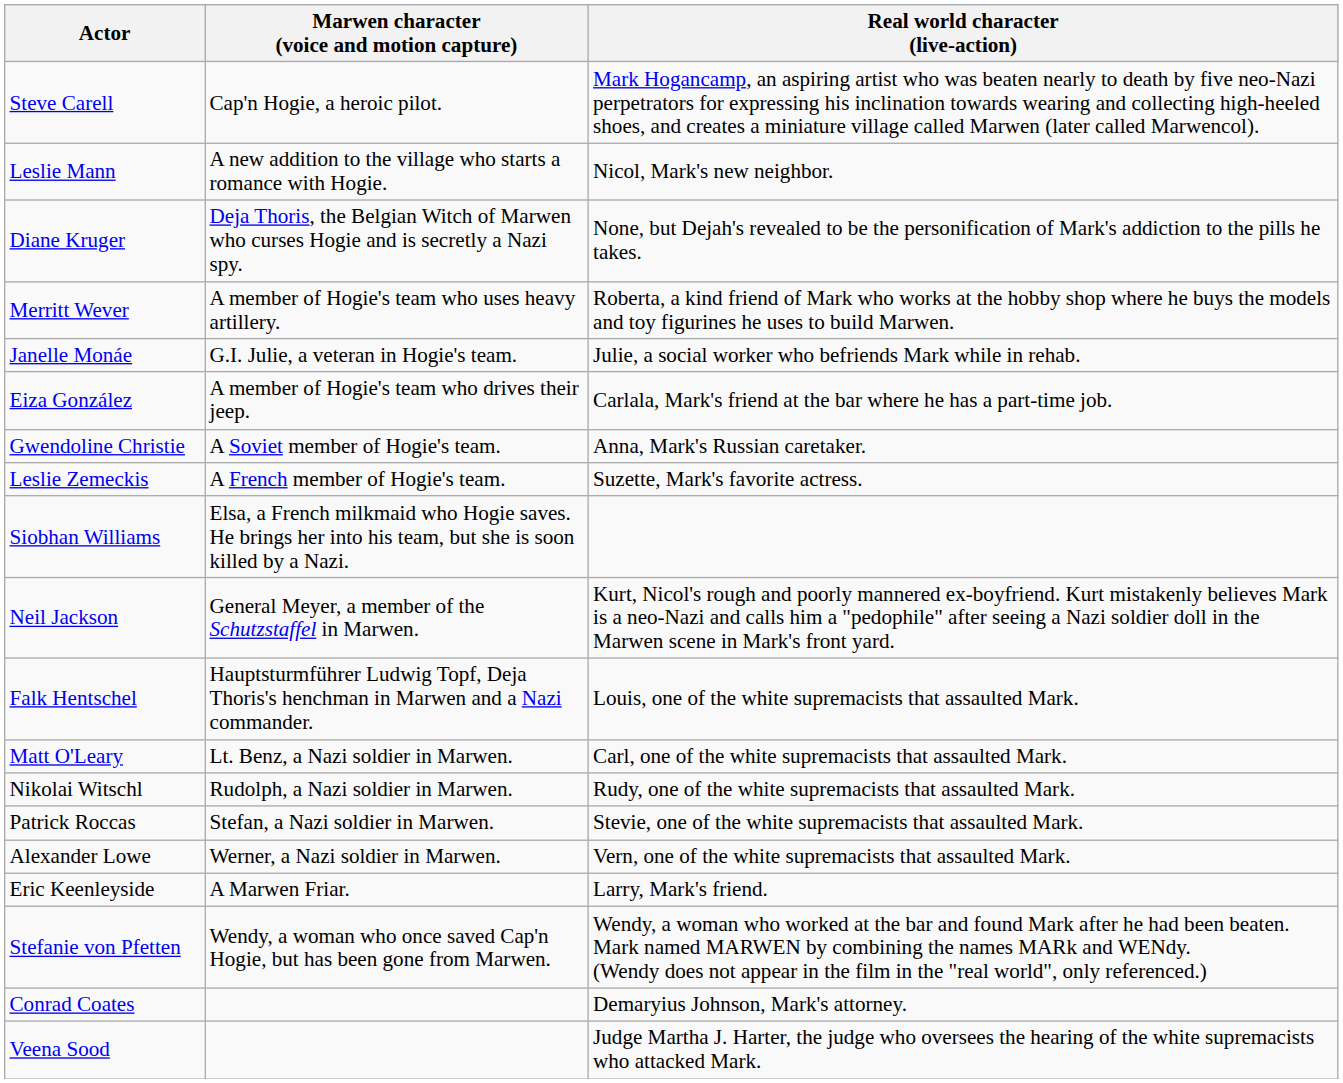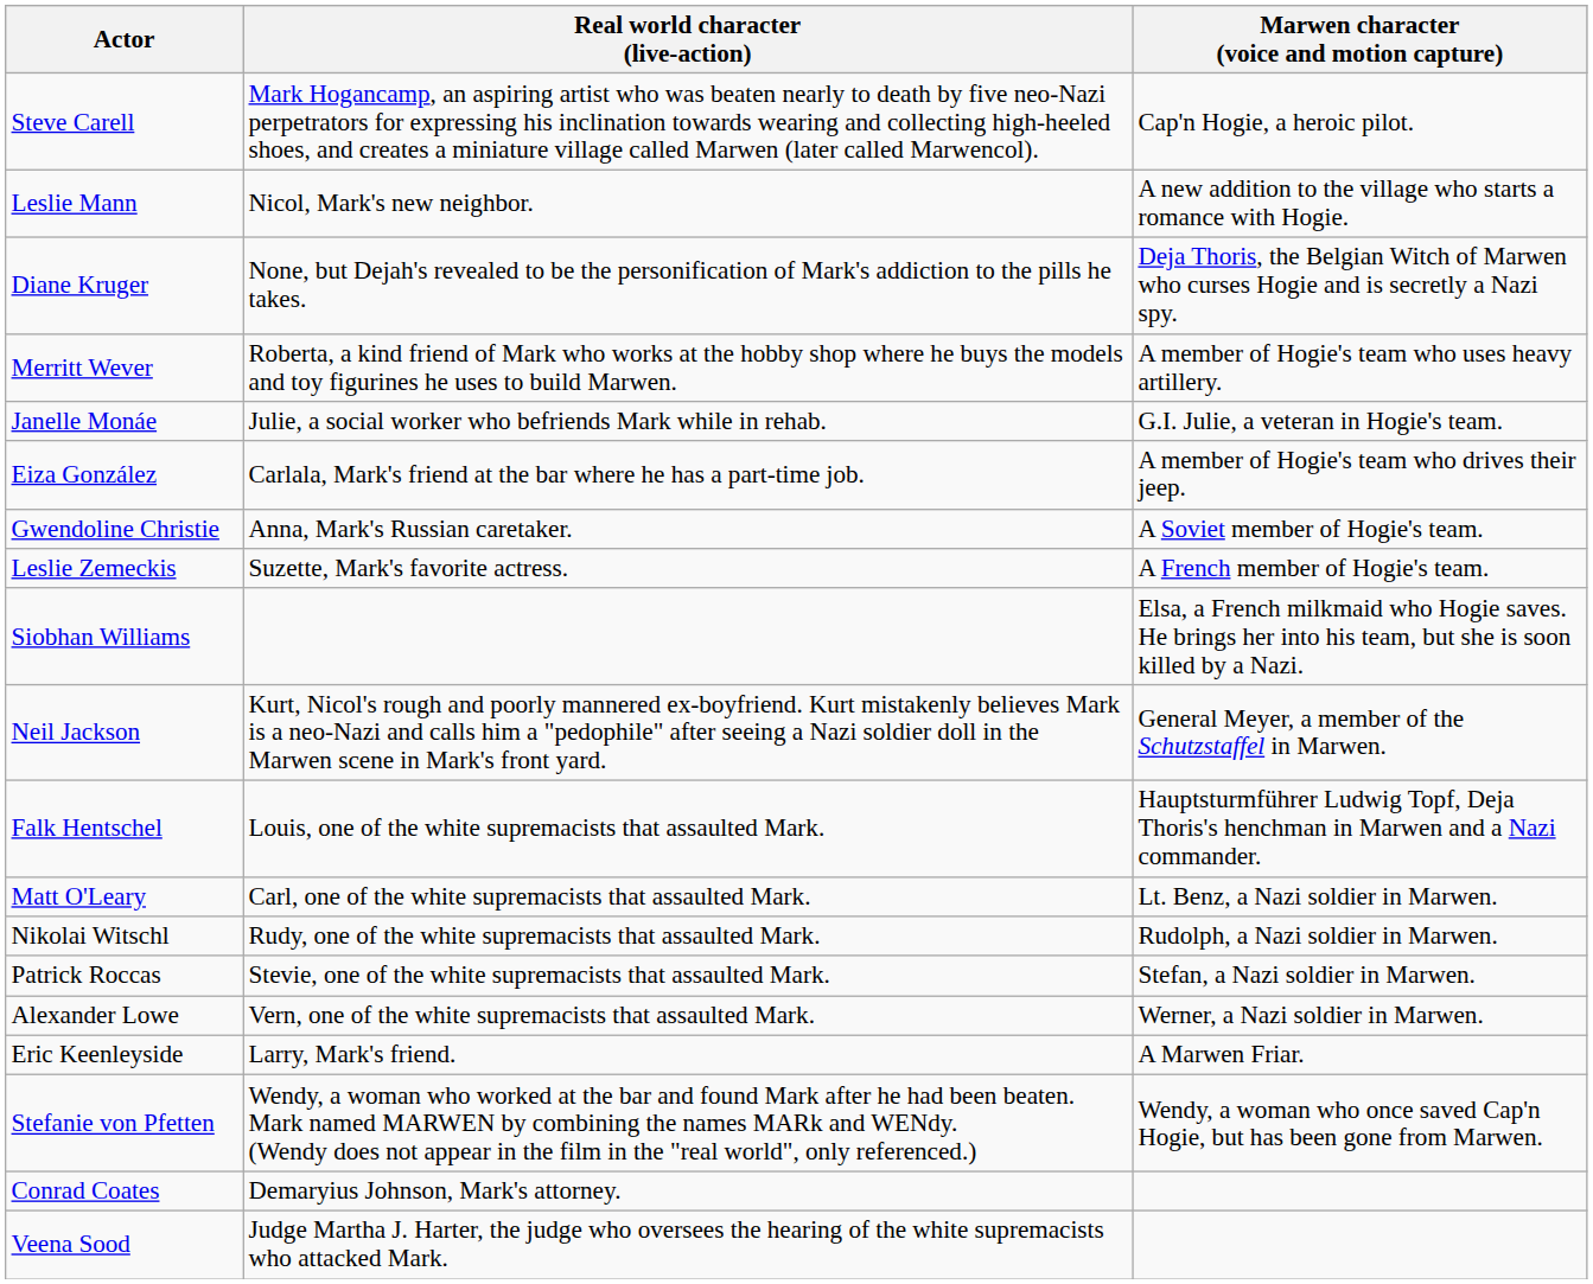 <table class="wikitable plainrowheaders" style="width:80%;">
 <tr style="background:#ccc; text-align:center;">
 <th scope="col" style="width:15%;">Actor</th>
+<th scope="col">Real world character<br>(live-action)</th>
 <th scope="col">Marwen character<br>(voice and motion capture)</th>
-<th scope="col">Real world character<br>(live-action)</th>
 </tr>
 <tr>
 <td><a href='#'>Steve Carell</a></td>
+<td><a href='#'>Mark Hogancamp</a>, an aspiring artist who was beaten nearly to death by five neo-Nazi perpetrators for expressing his inclination towards wearing and collecting high-heeled shoes, and creates a miniature village called Marwen (later called Marwencol).</td>
 <td>Cap'n Hogie, a heroic pilot.</td>
-<td><a href='#'>Mark Hogancamp</a>, an aspiring artist who was beaten nearly to death by five neo-Nazi perpetrators for expressing his inclination towards wearing and collecting high-heeled shoes, and creates a miniature village called Marwen (later called Marwencol).</td>
 </tr>
 <tr>
 <td><a href='#'>Leslie Mann</a></td>
+<td>Nicol, Mark's new neighbor.</td>
 <td>A new addition to the village who starts a romance with Hogie.</td>
-<td>Nicol, Mark's new neighbor.</td>
 </tr>
 <tr>
 <td><a href='#'>Diane Kruger</a></td>
+<td>None, but Dejah's revealed to be the personification of Mark's addiction to the pills he takes.</td>
 <td><a href='#'>Deja Thoris</a>, the Belgian Witch of Marwen who curses Hogie and is secretly a Nazi spy.</td>
-<td>None, but Dejah's revealed to be the personification of Mark's addiction to the pills he takes.</td>
 </tr>
 <tr>
 <td><a href='#'>Merritt Wever</a></td>
+<td>Roberta, a kind friend of Mark who works at the hobby shop where he buys the models and toy figurines he uses to build Marwen.</td>
 <td>A member of Hogie's team who uses heavy artillery.</td>
-<td>Roberta, a kind friend of Mark who works at the hobby shop where he buys the models and toy figurines he uses to build Marwen.</td>
 </tr>
 <tr>
 <td><a href='#'>Janelle Monáe</a></td>
+<td>Julie, a social worker who befriends Mark while in rehab.</td>
 <td>G.I. Julie, a veteran in Hogie's team.</td>
-<td>Julie, a social worker who befriends Mark while in rehab.</td>
 </tr>
 <tr>
 <td><a href='#'>Eiza González</a></td>
+<td>Carlala, Mark's friend at the bar where he has a part-time job.</td>
 <td>A member of Hogie's team who drives their jeep.</td>
-<td>Carlala, Mark's friend at the bar where he has a part-time job.</td>
 </tr>
 <tr>
 <td><a href='#'>Gwendoline Christie</a></td>
+<td>Anna, Mark's Russian caretaker.</td>
 <td>A <a href='#'>Soviet</a> member of Hogie's team.</td>
-<td>Anna, Mark's Russian caretaker.</td>
 </tr>
 <tr>
 <td><a href='#'>Leslie Zemeckis</a></td>
+<td>Suzette, Mark's favorite actress.</td>
 <td>A <a href='#'>French</a> member of Hogie's team.</td>
-<td>Suzette, Mark's favorite actress.</td>
 </tr>
 <tr>
 <td><a href='#'>Siobhan Williams</a></td>
+<td></td>
 <td>Elsa, a French milkmaid who Hogie saves. He brings her into his team, but she is soon killed by a Nazi.</td>
+</tr>
+<tr>
+<td><a href='#'>Neil Jackson</a></td>
+<td>Kurt, Nicol's rough and poorly mannered ex-boyfriend. Kurt mistakenly believes Mark is a neo-Nazi and calls him a "pedophile" after seeing a Nazi soldier doll in the Marwen scene in Mark's front yard.</td>
+<td>General Meyer, a member of the <em><a href='#'>Schutzstaffel</a></em> in Marwen.</td>
+</tr>
+<tr>
+<td><a href='#'>Falk Hentschel</a></td>
+<td>Louis, one of the white supremacists that assaulted Mark.</td>
+<td>Hauptsturmführer Ludwig Topf, Deja Thoris's henchman in Marwen and a <a href='#'>Nazi</a> commander.</td>
+</tr>
+<tr>
+<td><a href='#'>Matt O'Leary</a></td>
+<td>Carl, one of the white supremacists that assaulted Mark.</td>
+<td>Lt. Benz, a Nazi soldier in Marwen.</td>
+</tr>
+<tr>
+<td>Nikolai Witschl</td>
+<td>Rudy, one of the white supremacists that assaulted Mark.</td>
+<td>Rudolph, a Nazi soldier in Marwen.</td>
+</tr>
+<tr>
+<td>Patrick Roccas</td>
+<td>Stevie, one of the white supremacists that assaulted Mark.</td>
+<td>Stefan, a Nazi soldier in Marwen.</td>
+</tr>
+<tr>
+<td>Alexander Lowe</td>
+<td>Vern, one of the white supremacists that assaulted Mark.</td>
+<td>Werner, a Nazi soldier in Marwen.</td>
+</tr>
+<tr>
+<td>Eric Keenleyside</td>
+<td>Larry, Mark's friend.</td>
+<td>A Marwen Friar.</td>
+</tr>
+<tr>
+<td><a href='#'>Stefanie von Pfetten</a></td>
+<td>Wendy, a woman who worked at the bar and found Mark after he had been beaten. Mark named MARWEN by combining the names MARk and WENdy.<br>(Wendy does not appear in the film in the "real world", only referenced.)</td>
+<td>Wendy, a woman who once saved Cap'n Hogie, but has been gone from Marwen.</td>
+</tr>
+<tr>
+<td><a href='#'>Conrad Coates</a></td>
+<td>Demaryius Johnson, Mark's attorney.</td>
 <td></td>
 </tr>
 <tr>
-<td><a href='#'>Neil Jackson</a></td>
-<td>General Meyer, a member of the <em><a href='#'>Schutzstaffel</a></em> in Marwen.</td>
-<td>Kurt, Nicol's rough and poorly mannered ex-boyfriend. Kurt mistakenly believes Mark is a neo-Nazi and calls him a "pedophile" after seeing a Nazi soldier doll in the Marwen scene in Mark's front yard.</td>
-</tr>
-<tr>
-<td><a href='#'>Falk Hentschel</a></td>
-<td>Hauptsturmführer Ludwig Topf, Deja Thoris's henchman in Marwen and a <a href='#'>Nazi</a> commander.</td>
-<td>Louis, one of the white supremacists that assaulted Mark.</td>
-</tr>
-<tr>
-<td><a href='#'>Matt O'Leary</a></td>
-<td>Lt. Benz, a Nazi soldier in Marwen.</td>
-<td>Carl, one of the white supremacists that assaulted Mark.</td>
-</tr>
-<tr>
-<td>Nikolai Witschl</td>
-<td>Rudolph, a Nazi soldier in Marwen.</td>
-<td>Rudy, one of the white supremacists that assaulted Mark.</td>
-</tr>
-<tr>
-<td>Patrick Roccas</td>
-<td>Stefan, a Nazi soldier in Marwen.</td>
-<td>Stevie, one of the white supremacists that assaulted Mark.</td>
-</tr>
-<tr>
-<td>Alexander Lowe</td>
-<td>Werner, a Nazi soldier in Marwen.</td>
-<td>Vern, one of the white supremacists that assaulted Mark.</td>
-</tr>
-<tr>
-<td>Eric Keenleyside</td>
-<td>A Marwen Friar.</td>
-<td>Larry, Mark's friend.</td>
-</tr>
-<tr>
-<td><a href='#'>Stefanie von Pfetten</a></td>
-<td>Wendy, a woman who once saved Cap'n Hogie, but has been gone from Marwen.</td>
-<td>Wendy, a woman who worked at the bar and found Mark after he had been beaten. Mark named MARWEN by combining the names MARk and WENdy.<br>(Wendy does not appear in the film in the "real world", only referenced.)</td>
-</tr>
-<tr>
-<td><a href='#'>Conrad Coates</a></td>
+<td><a href='#'>Veena Sood</a></td>
+<td>Judge Martha J. Harter, the judge who oversees the hearing of the white supremacists who attacked Mark.</td>
 <td></td>
-<td>Demaryius Johnson, Mark's attorney.</td>
-</tr>
-<tr>
-<td><a href='#'>Veena Sood</a></td>
-<td></td>
-<td>Judge Martha J. Harter, the judge who oversees the hearing of the white supremacists who attacked Mark.</td>
 </tr>
 </table>
